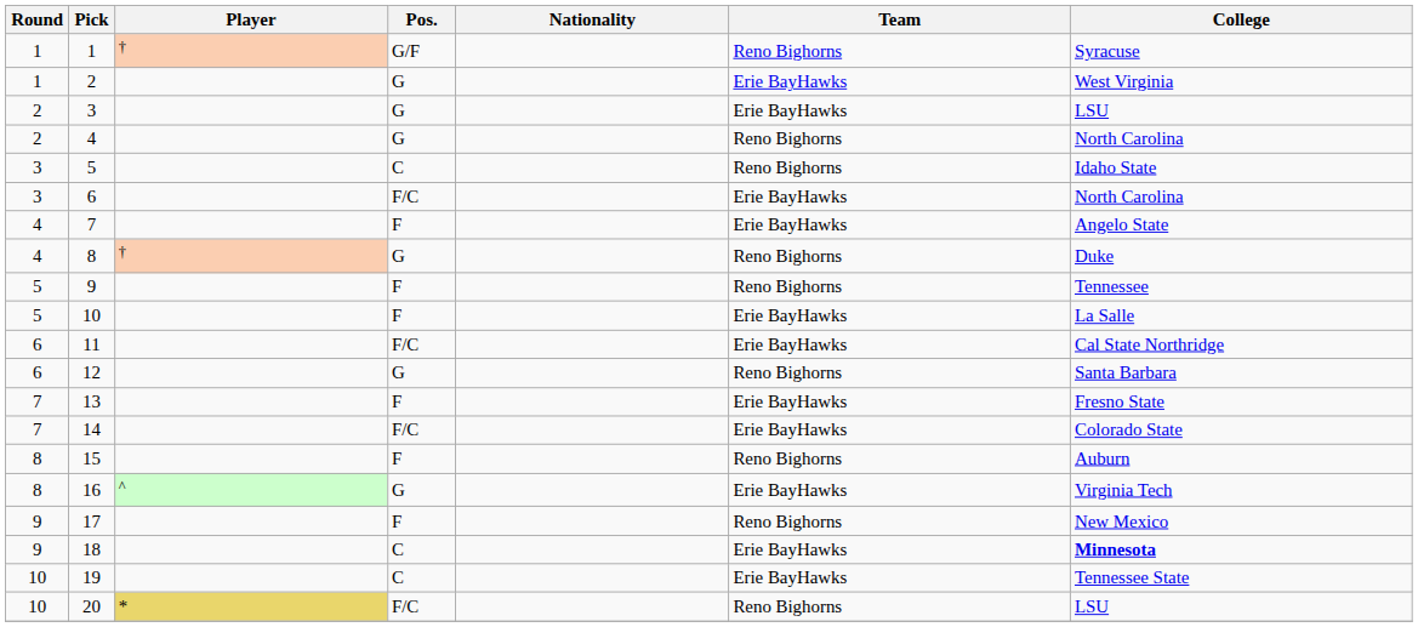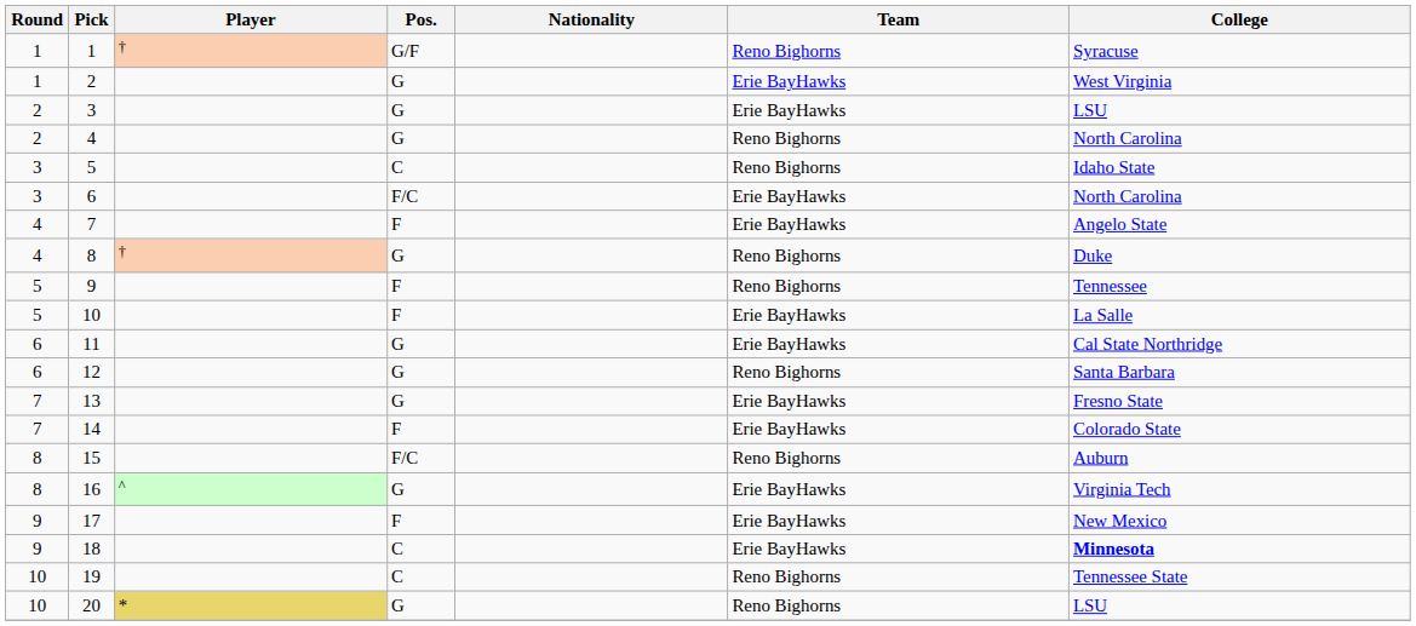 <table class="wikitable sortable">
 <tr>
 <th width="1%">Round</th>
 <th width="1%">Pick</th>
 <th width="16%">Player</th>
 <th width="4%">Pos.</th>
 <th width="16%">Nationality</th>
 <th width="20%">Team</th>
 <th width="20%">College</th>
 </tr>
 <tr>
 <td align=center>1</td>
 <td align=center>1</td>
 <td style="background-color:#FBCEB1"><sup>†</sup></td>
 <td>G/F</td>
 <td></td>
 <td><a href='#'>Reno Bighorns</a></td>
 <td><a href='#'>Syracuse</a></td>
 </tr>
 <tr>
 <td align=center>1</td>
 <td align=center>2</td>
 <td></td>
 <td>G</td>
 <td></td>
 <td><a href='#'>Erie BayHawks</a></td>
 <td><a href='#'>West Virginia</a></td>
 </tr>
 <tr>
 <td align=center>2</td>
 <td align=center>3</td>
 <td></td>
 <td>G</td>
 <td></td>
 <td>Erie BayHawks</td>
 <td><a href='#'>LSU</a></td>
 </tr>
 <tr>
 <td align=center>2</td>
 <td align=center>4</td>
 <td></td>
 <td>G</td>
 <td></td>
 <td>Reno Bighorns</td>
 <td><a href='#'>North Carolina</a></td>
 </tr>
 <tr>
 <td align=center>3</td>
 <td align=center>5</td>
 <td></td>
 <td>C</td>
 <td></td>
 <td>Reno Bighorns</td>
 <td><a href='#'>Idaho State</a></td>
 </tr>
 <tr>
 <td align=center>3</td>
 <td align=center>6</td>
 <td></td>
 <td>F/C</td>
 <td></td>
 <td>Erie BayHawks</td>
 <td><a href='#'>North Carolina</a></td>
 </tr>
 <tr>
 <td align=center>4</td>
 <td align=center>7</td>
 <td></td>
 <td>F</td>
 <td></td>
 <td>Erie BayHawks</td>
 <td><a href='#'>Angelo State</a></td>
 </tr>
 <tr>
 <td align=center>4</td>
 <td align=center>8</td>
 <td style="background-color:#FBCEB1"><sup>†</sup></td>
 <td>G</td>
 <td></td>
 <td>Reno Bighorns</td>
 <td><a href='#'>Duke</a></td>
 </tr>
 <tr>
 <td align=center>5</td>
 <td align=center>9</td>
 <td></td>
 <td>F</td>
 <td></td>
 <td>Reno Bighorns</td>
 <td><a href='#'>Tennessee</a></td>
 </tr>
 <tr>
 <td align=center>5</td>
 <td align=center>10</td>
 <td></td>
 <td>F</td>
 <td></td>
 <td>Erie BayHawks</td>
 <td><a href='#'>La Salle</a></td>
 </tr>
 <tr>
 <td align=center>6</td>
 <td align=center>11</td>
 <td></td>
-<td>F/C</td>
+<td>G</td>
 <td></td>
 <td>Erie BayHawks</td>
 <td><a href='#'>Cal State Northridge</a></td>
 </tr>
 <tr>
 <td align=center>6</td>
 <td align=center>12</td>
 <td></td>
 <td>G</td>
 <td></td>
 <td>Reno Bighorns</td>
 <td><a href='#'>Santa Barbara</a></td>
 </tr>
 <tr>
 <td align=center>7</td>
 <td align=center>13</td>
 <td></td>
-<td>F</td>
+<td>G</td>
 <td></td>
 <td>Erie BayHawks</td>
 <td><a href='#'>Fresno State</a></td>
 </tr>
 <tr>
 <td align=center>7</td>
 <td align=center>14</td>
 <td></td>
-<td>F/C</td>
+<td>F</td>
 <td></td>
 <td>Erie BayHawks</td>
 <td><a href='#'>Colorado State</a></td>
 </tr>
 <tr>
 <td align=center>8</td>
 <td align=center>15</td>
 <td></td>
-<td>F</td>
+<td>F/C</td>
 <td></td>
 <td>Reno Bighorns</td>
 <td><a href='#'>Auburn</a></td>
 </tr>
 <tr>
 <td align=center>8</td>
 <td align=center>16</td>
 <td style="background-color:#CCFFCC"><sup>^</sup></td>
 <td>G</td>
 <td></td>
 <td>Erie BayHawks</td>
 <td><a href='#'>Virginia Tech</a></td>
 </tr>
 <tr>
 <td align=center>9</td>
 <td align=center>17</td>
 <td></td>
 <td>F</td>
 <td></td>
-<td>Reno Bighorns</td>
+<td>Erie BayHawks</td>
 <td><a href='#'>New Mexico</a></td>
 </tr>
 <tr>
 <td align=center>9</td>
 <td align=center>18</td>
 <td></td>
 <td>C</td>
 <td></td>
 <td>Erie BayHawks</td>
 <td><strong><a href='#'>Minnesota</a></strong></td>
 </tr>
 <tr>
 <td align=center>10</td>
 <td align=center>19</td>
 <td></td>
 <td>C</td>
 <td></td>
-<td>Erie BayHawks</td>
+<td>Reno Bighorns</td>
 <td><a href='#'>Tennessee State</a></td>
 </tr>
 <tr>
 <td align=center>10</td>
 <td align=center>20</td>
 <td style="background-color:#E9D66B">*</td>
-<td>F/C</td>
+<td>G</td>
 <td></td>
 <td>Reno Bighorns</td>
 <td><a href='#'>LSU</a></td>
 </tr>
 <tr>
 </tr>
 </table>
